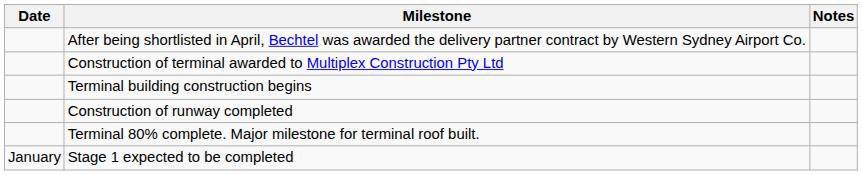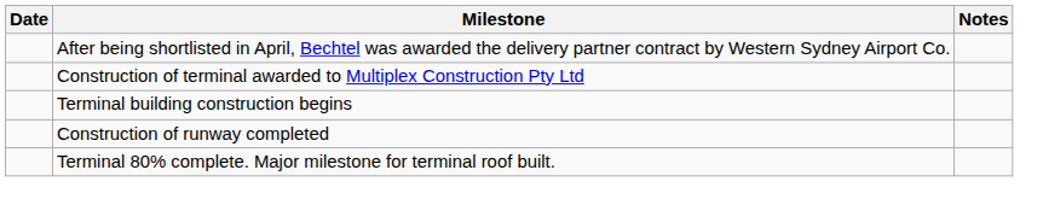 <table class="wikitable sortable">
 <tr>
 <th>Date</th>
 <th>Milestone</th>
 <th>Notes</th>
 </tr>
 <tr>
 <td></td>
 <td>After being shortlisted in April, <a href='#'>Bechtel</a> was awarded the delivery partner contract by Western Sydney Airport Co.</td>
 <td></td>
 </tr>
 <tr>
 <td></td>
 <td>Construction of terminal awarded to <a href='#'>Multiplex Construction Pty Ltd</a></td>
 <td></td>
 </tr>
 <tr>
 <td></td>
 <td>Terminal building construction begins</td>
 <td></td>
 </tr>
 <tr>
 <td></td>
 <td>Construction of runway completed</td>
 <td></td>
 </tr>
 <tr>
 <td></td>
 <td>Terminal 80% complete. Major milestone for terminal roof built.</td>
 <td></td>
 </tr>
-<tr>
-<td>January </td>
-<td>Stage 1 expected to be completed</td>
-<td></td>
-</tr>
 </table>
